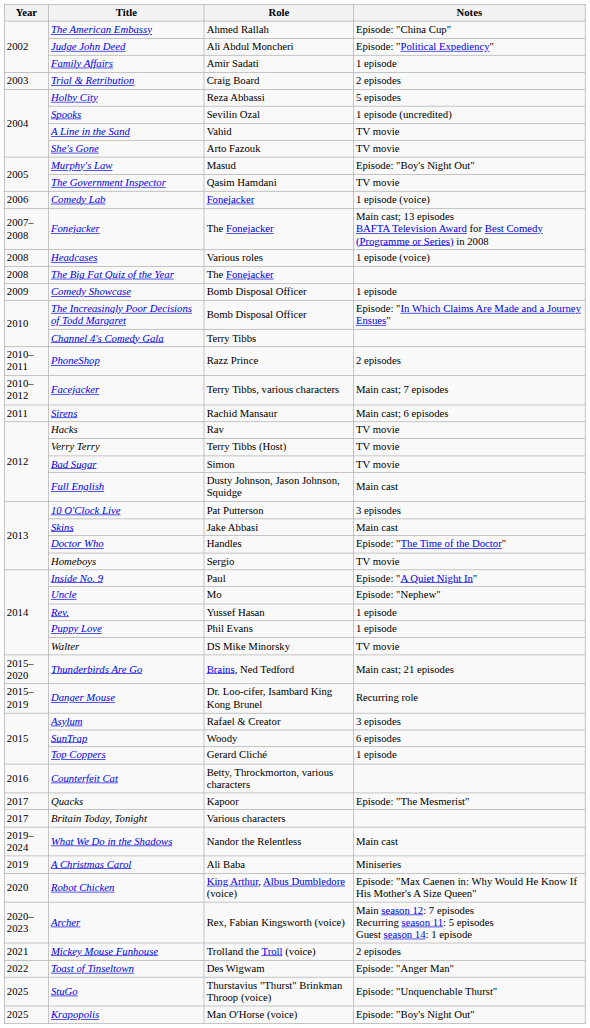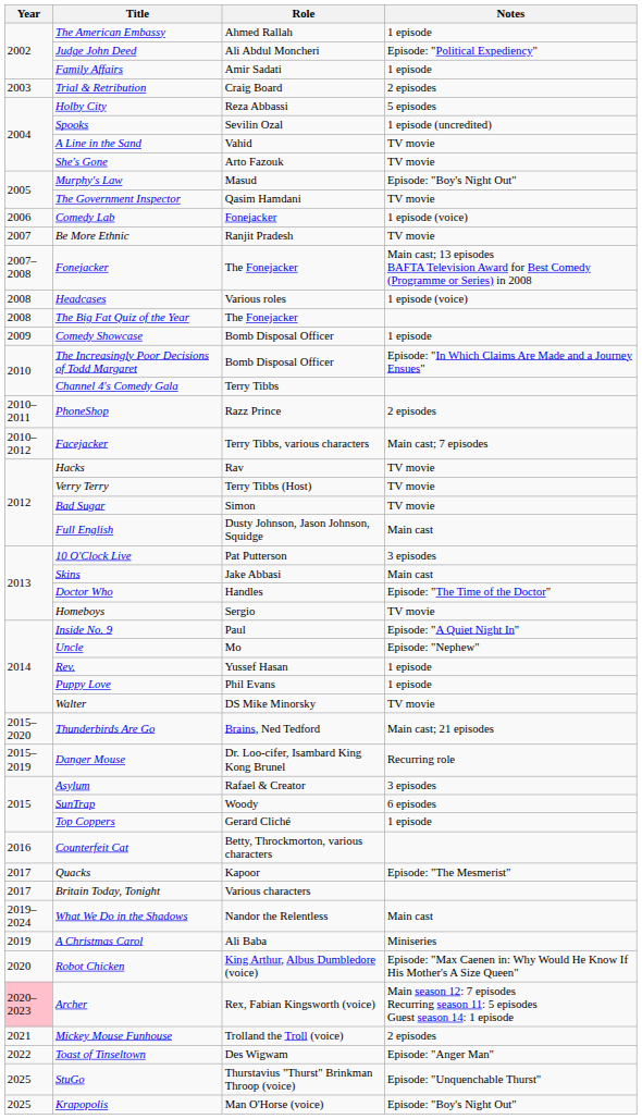 <table class="wikitable sortable">
 <tr>
 <th>Year</th>
 <th>Title</th>
 <th>Role</th>
 <th class="unsortable">Notes</th>
 </tr>
 <tr>
 <td rowspan=3>2002</td>
 <td><em><a href='#'>The American Embassy</a></em></td>
 <td>Ahmed Rallah</td>
-<td>Episode: "China Cup"</td>
+<td>1 episode</td>
 </tr>
 <tr>
 <td><em><a href='#'>Judge John Deed</a></em></td>
 <td>Ali Abdul Moncheri</td>
 <td>Episode: "<a href='#'>Political Expediency</a>"</td>
 </tr>
 <tr>
 <td><em><a href='#'>Family Affairs</a></em></td>
 <td>Amir Sadati</td>
 <td>1 episode</td>
 </tr>
 <tr>
 <td>2003</td>
 <td><em><a href='#'>Trial & Retribution</a></em></td>
 <td>Craig Board</td>
 <td>2 episodes</td>
 </tr>
 <tr>
 <td rowspan=4>2004</td>
 <td><em><a href='#'>Holby City</a></em></td>
 <td>Reza Abbassi</td>
 <td>5 episodes</td>
 </tr>
 <tr>
 <td><em><a href='#'>Spooks</a></em></td>
 <td>Sevilin Ozal</td>
 <td>1 episode (uncredited)</td>
 </tr>
 <tr>
 <td><em><a href='#'>A Line in the Sand</a></em></td>
 <td>Vahid</td>
 <td>TV movie</td>
 </tr>
 <tr>
 <td><em><a href='#'>She's Gone</a></em></td>
 <td>Arto Fazouk</td>
 <td>TV movie</td>
 </tr>
 <tr>
 <td rowspan=2>2005</td>
 <td><em><a href='#'>Murphy's Law</a></em></td>
 <td>Masud</td>
 <td>Episode: "Boy's Night Out"</td>
 </tr>
 <tr>
 <td><em><a href='#'>The Government Inspector</a></em></td>
 <td>Qasim Hamdani</td>
 <td>TV movie</td>
 </tr>
 <tr>
 <td>2006</td>
 <td><em><a href='#'>Comedy Lab</a></em></td>
 <td><a href='#'>Fonejacker</a></td>
 <td>1 episode (voice)</td>
 </tr>
 <tr>
+<td>2007</td>
+<td><em>Be More Ethnic</em></td>
+<td>Ranjit Pradesh</td>
+<td>TV movie</td>
+</tr>
+<tr>
 <td>2007–2008</td>
 <td><em><a href='#'>Fonejacker</a></em></td>
 <td>The <a href='#'>Fonejacker</a></td>
 <td>Main cast; 13 episodes<br><a href='#'>BAFTA Television Award</a> for <a href='#'>Best Comedy (Programme or Series)</a> in 2008</td>
 </tr>
 <tr>
 <td>2008</td>
 <td><em><a href='#'>Headcases</a></em></td>
 <td>Various roles</td>
 <td>1 episode (voice)</td>
 </tr>
 <tr>
 <td>2008</td>
 <td><em><a href='#'>The Big Fat Quiz of the Year</a></em></td>
 <td>The <a href='#'>Fonejacker</a></td>
 <td></td>
 </tr>
 <tr>
 <td>2009</td>
 <td><em><a href='#'>Comedy Showcase</a></em></td>
 <td>Bomb Disposal Officer</td>
 <td>1 episode</td>
 </tr>
 <tr>
 <td rowspan=2>2010</td>
 <td><em><a href='#'>The Increasingly Poor Decisions of Todd Margaret</a></em></td>
 <td>Bomb Disposal Officer</td>
 <td>Episode: "<a href='#'>In Which Claims Are Made and a Journey Ensues</a>"</td>
 </tr>
 <tr>
 <td><em><a href='#'>Channel 4's Comedy Gala</a></em></td>
 <td>Terry Tibbs</td>
 <td></td>
 </tr>
 <tr>
 <td>2010–2011</td>
 <td><em><a href='#'>PhoneShop</a></em></td>
 <td>Razz Prince</td>
 <td>2 episodes</td>
 </tr>
 <tr>
 <td>2010–2012</td>
 <td><em><a href='#'>Facejacker</a></em></td>
 <td>Terry Tibbs, various characters</td>
 <td>Main cast; 7 episodes</td>
-</tr>
-<tr>
-<td>2011</td>
-<td><em><a href='#'>Sirens</a></em></td>
-<td>Rachid Mansaur</td>
-<td>Main cast; 6 episodes</td>
 </tr>
 <tr>
 <td rowspan=4>2012</td>
 <td><em>Hacks</em></td>
 <td>Rav</td>
 <td>TV movie</td>
 </tr>
 <tr>
 <td><em>Verry Terry</em></td>
 <td>Terry Tibbs (Host)</td>
 <td>TV movie</td>
 </tr>
 <tr>
 <td><em><a href='#'>Bad Sugar</a></em></td>
 <td>Simon</td>
 <td>TV movie</td>
 </tr>
 <tr>
 <td><em><a href='#'>Full English</a></em></td>
 <td>Dusty Johnson, Jason Johnson, Squidge</td>
 <td>Main cast</td>
 </tr>
 <tr>
 <td rowspan=4>2013</td>
 <td><em><a href='#'>10 O'Clock Live</a></em></td>
 <td>Pat Putterson</td>
 <td>3 episodes</td>
 </tr>
 <tr>
 <td><em><a href='#'>Skins</a></em></td>
 <td>Jake Abbasi</td>
 <td>Main cast</td>
 </tr>
 <tr>
 <td><em><a href='#'>Doctor Who</a></em></td>
 <td>Handles</td>
 <td>Episode: "<a href='#'>The Time of the Doctor</a>"</td>
 </tr>
 <tr>
 <td><em>Homeboys</em></td>
 <td>Sergio</td>
 <td>TV movie</td>
 </tr>
 <tr>
 <td rowspan=5>2014</td>
 <td><em><a href='#'>Inside No. 9</a></em></td>
 <td>Paul</td>
 <td>Episode: "<a href='#'>A Quiet Night In</a>"</td>
 </tr>
 <tr>
 <td><em><a href='#'>Uncle</a></em></td>
 <td>Mo</td>
 <td>Episode: "Nephew"</td>
 </tr>
 <tr>
 <td><em><a href='#'>Rev.</a></em></td>
 <td>Yussef Hasan</td>
 <td>1 episode</td>
 </tr>
 <tr>
 <td><em><a href='#'>Puppy Love</a></em></td>
 <td>Phil Evans</td>
 <td>1 episode</td>
 </tr>
 <tr>
 <td><em>Walter</em></td>
 <td>DS Mike Minorsky</td>
 <td>TV movie</td>
 </tr>
 <tr>
 <td>2015–2020</td>
 <td><em><a href='#'>Thunderbirds Are Go</a></em></td>
 <td><a href='#'>Brains</a>, Ned Tedford</td>
 <td>Main cast; 21 episodes</td>
 </tr>
 <tr>
 <td>2015–2019</td>
 <td><em><a href='#'>Danger Mouse</a></em></td>
 <td>Dr. Loo-cifer, Isambard King Kong Brunel</td>
 <td>Recurring role</td>
 </tr>
 <tr>
 <td rowspan=3>2015</td>
 <td><em><a href='#'>Asylum</a></em></td>
 <td>Rafael & Creator</td>
 <td>3 episodes</td>
 </tr>
 <tr>
 <td><em><a href='#'>SunTrap</a></em></td>
 <td>Woody</td>
 <td>6 episodes</td>
 </tr>
 <tr>
 <td><em><a href='#'>Top Coppers</a></em></td>
 <td>Gerard Cliché</td>
 <td>1 episode</td>
 </tr>
 <tr>
 <td>2016</td>
 <td><em><a href='#'>Counterfeit Cat</a></em></td>
 <td>Betty, Throckmorton, various characters</td>
 <td></td>
 </tr>
 <tr>
 <td>2017</td>
 <td><em>Quacks</em></td>
 <td>Kapoor</td>
 <td>Episode: "The Mesmerist"</td>
 </tr>
 <tr>
 <td>2017</td>
 <td><em>Britain Today, Tonight</em></td>
 <td>Various characters</td>
 <td></td>
 </tr>
 <tr>
 <td>2019–2024</td>
 <td><em><a href='#'>What We Do in the Shadows</a></em></td>
 <td>Nandor the Relentless</td>
 <td>Main cast</td>
 </tr>
 <tr>
 <td>2019</td>
 <td><em><a href='#'>A Christmas Carol</a></em></td>
 <td>Ali Baba</td>
 <td>Miniseries</td>
 </tr>
 <tr>
 <td>2020</td>
 <td><em><a href='#'>Robot Chicken</a></em></td>
 <td><a href='#'>King Arthur</a>, <a href='#'>Albus Dumbledore</a> (voice)</td>
 <td>Episode: "Max Caenen in: Why Would He Know If His Mother's A Size Queen"</td>
 </tr>
 <tr>
-<td>2020–2023</td>
+<td style="background: pink;">2020–2023</td>
 <td><em><a href='#'>Archer</a></em></td>
 <td>Rex, Fabian Kingsworth (voice)</td>
 <td>Main <a href='#'>season 12</a>: 7 episodes<br>Recurring <a href='#'>season 11</a>: 5 episodes<br>Guest <a href='#'>season 14</a>: 1 episode</td>
 </tr>
 <tr>
 <td>2021</td>
 <td><em><a href='#'>Mickey Mouse Funhouse</a></em></td>
 <td>Trolland the <a href='#'>Troll</a> (voice)</td>
 <td>2 episodes</td>
 </tr>
 <tr>
 <td>2022</td>
 <td><em><a href='#'>Toast of Tinseltown</a></em></td>
 <td>Des Wigwam</td>
 <td>Episode: "Anger Man"</td>
 </tr>
 <tr>
 <td>2025</td>
 <td><em><a href='#'>StuGo</a></em></td>
 <td>Thurstavius "Thurst" Brinkman Throop (voice)</td>
 <td>Episode: "Unquenchable Thurst"</td>
 </tr>
 <tr>
 <td>2025</td>
 <td><em><a href='#'>Krapopolis</a></em></td>
 <td>Man O'Horse (voice)</td>
 <td>Episode: "Boy's Night Out"</td>
 </tr>
 </table>
